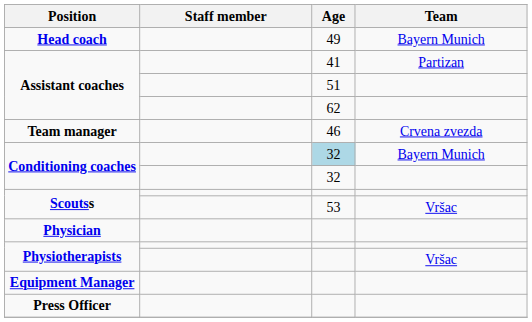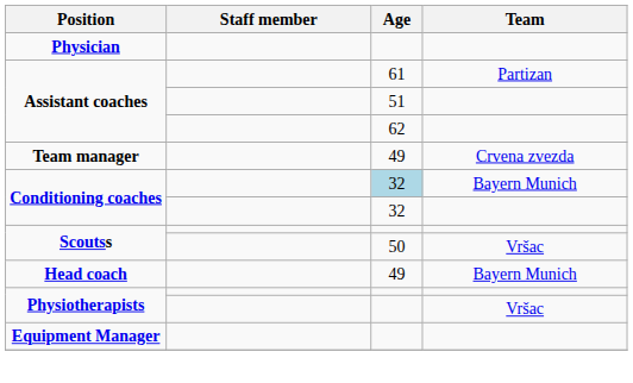 <table class="wikitable sortable" style="text-align:center; font-size:95%">
 <tr>
 <th scope="col" width="140px">Position</th>
 <th scope="col" width="180px">Staff member</th>
 <th scope="col" width="40px">Age</th>
 <th scope="col" width="180px">Team</th>
 </tr>
 <tr>
-<td><strong><a href='#'>Head coach</a></strong></td>
+<td><strong><a href='#'>Physician</a></strong></td>
 <td> </td>
-<td>49</td>
-<td> <a href='#'>Bayern Munich</a></td>
+<td></td>
+<td></td>
 </tr>
 <tr>
 <td rowspan=3><strong>Assistant coaches</strong></td>
 <td> </td>
-<td>41</td>
+<td>61</td>
 <td> <a href='#'>Partizan</a></td>
 </tr>
 <tr>
 <td> </td>
 <td>51</td>
 <td></td>
 </tr>
 <tr>
 <td> </td>
 <td>62</td>
 <td></td>
 </tr>
 <tr>
 <td><strong>Team manager</strong></td>
 <td> </td>
-<td>46</td>
+<td>49</td>
 <td> <a href='#'>Crvena zvezda</a></td>
 </tr>
 <tr>
 <td rowspan=2><strong><a href='#'>Conditioning coaches</a></strong></td>
 <td> </td>
 <td style="background: lightblue;">32</td>
 <td> <a href='#'>Bayern Munich</a></td>
 </tr>
 <tr>
 <td> </td>
 <td>32</td>
 <td></td>
 </tr>
 <tr>
 <td rowspan=2><strong><a href='#'>Scouts</a>s</strong></td>
 <td> </td>
 <td></td>
 <td></td>
 </tr>
 <tr>
 <td> </td>
-<td>53</td>
+<td>50</td>
 <td> <a href='#'>Vršac</a></td>
 </tr>
 <tr>
-<td><strong><a href='#'>Physician</a></strong></td>
+<td><strong><a href='#'>Head coach</a></strong></td>
 <td> </td>
-<td></td>
-<td></td>
+<td>49</td>
+<td> <a href='#'>Bayern Munich</a></td>
 </tr>
 <tr>
 <td rowspan=2><strong><a href='#'>Physiotherapists</a></strong></td>
 <td> </td>
 <td></td>
 <td></td>
 </tr>
 <tr>
 <td> </td>
 <td></td>
 <td> <a href='#'>Vršac</a></td>
 </tr>
 <tr>
 <td><strong><a href='#'>Equipment Manager</a></strong></td>
 <td> </td>
 <td></td>
 <td></td>
 </tr>
 <tr>
-<td><strong>Press Officer</strong></td>
-<td> </td>
-<td></td>
-<td></td>
-</tr>
-<tr>
 </tr>
 </table>
